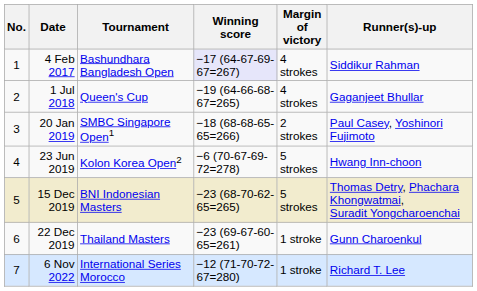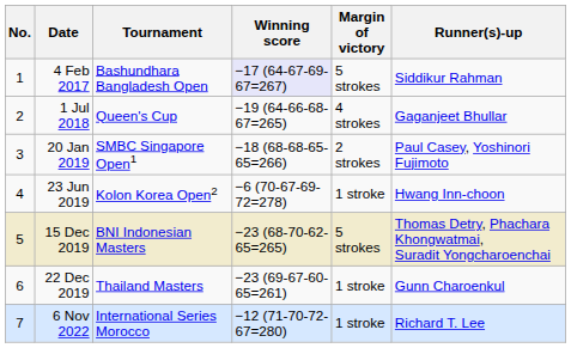 <table class="wikitable" style="font-size:95%;">
 <tr>
 <th>No.</th>
 <th>Date</th>
 <th>Tournament</th>
 <th>Winning score</th>
 <th>Margin of<br>victory</th>
 <th>Runner(s)-up</th>
 </tr>
 <tr>
 <td align=center>1</td>
 <td align=right>4 Feb <a href='#'>2017</a></td>
 <td><a href='#'>Bashundhara Bangladesh Open</a></td>
 <td style="background: lavender;">−17 (64-67-69-67=267)</td>
-<td>4 strokes</td>
+<td>5 strokes</td>
 <td> <a href='#'>Siddikur Rahman</a></td>
 </tr>
 <tr>
 <td align=center>2</td>
 <td align=right>1 Jul <a href='#'>2018</a></td>
 <td><a href='#'>Queen's Cup</a></td>
 <td>−19 (64-66-68-67=265)</td>
 <td>4 strokes</td>
 <td> <a href='#'>Gaganjeet Bhullar</a></td>
 </tr>
 <tr>
 <td align=center>3</td>
 <td align=right>20 Jan <a href='#'>2019</a></td>
 <td><a href='#'>SMBC Singapore Open</a><sup>1</sup></td>
 <td>−18 (68-68-65-65=266)</td>
 <td>2 strokes</td>
 <td> <a href='#'>Paul Casey</a>,  <a href='#'>Yoshinori Fujimoto</a></td>
 </tr>
 <tr>
 <td align=center>4</td>
 <td align=right>23 Jun 2019</td>
 <td><a href='#'>Kolon Korea Open</a><sup>2</sup></td>
 <td>−6 (70-67-69-72=278)</td>
-<td>5 strokes</td>
+<td>1 stroke</td>
 <td> <a href='#'>Hwang Inn-choon</a></td>
 </tr>
 <tr style="background:#f2ecce;">
 <td align=center>5</td>
 <td align=right>15 Dec 2019</td>
 <td><a href='#'>BNI Indonesian Masters</a></td>
 <td>−23 (68-70-62-65=265)</td>
 <td>5 strokes</td>
 <td> <a href='#'>Thomas Detry</a>,  <a href='#'>Phachara Khongwatmai</a>,<br> <a href='#'>Suradit Yongcharoenchai</a></td>
 </tr>
 <tr>
 <td align=center>6</td>
 <td align=right>22 Dec 2019</td>
 <td><a href='#'>Thailand Masters</a></td>
 <td>−23 (69-67-60-65=261)</td>
 <td>1 stroke</td>
 <td> <a href='#'>Gunn Charoenkul</a></td>
 </tr>
 <tr style="background:#D6E8FF;">
 <td align=center>7</td>
 <td align=right>6 Nov <a href='#'>2022</a></td>
 <td><a href='#'>International Series Morocco</a></td>
 <td>−12 (71-70-72-67=280)</td>
 <td>1 stroke</td>
 <td> <a href='#'>Richard T. Lee</a></td>
 </tr>
 </table>
